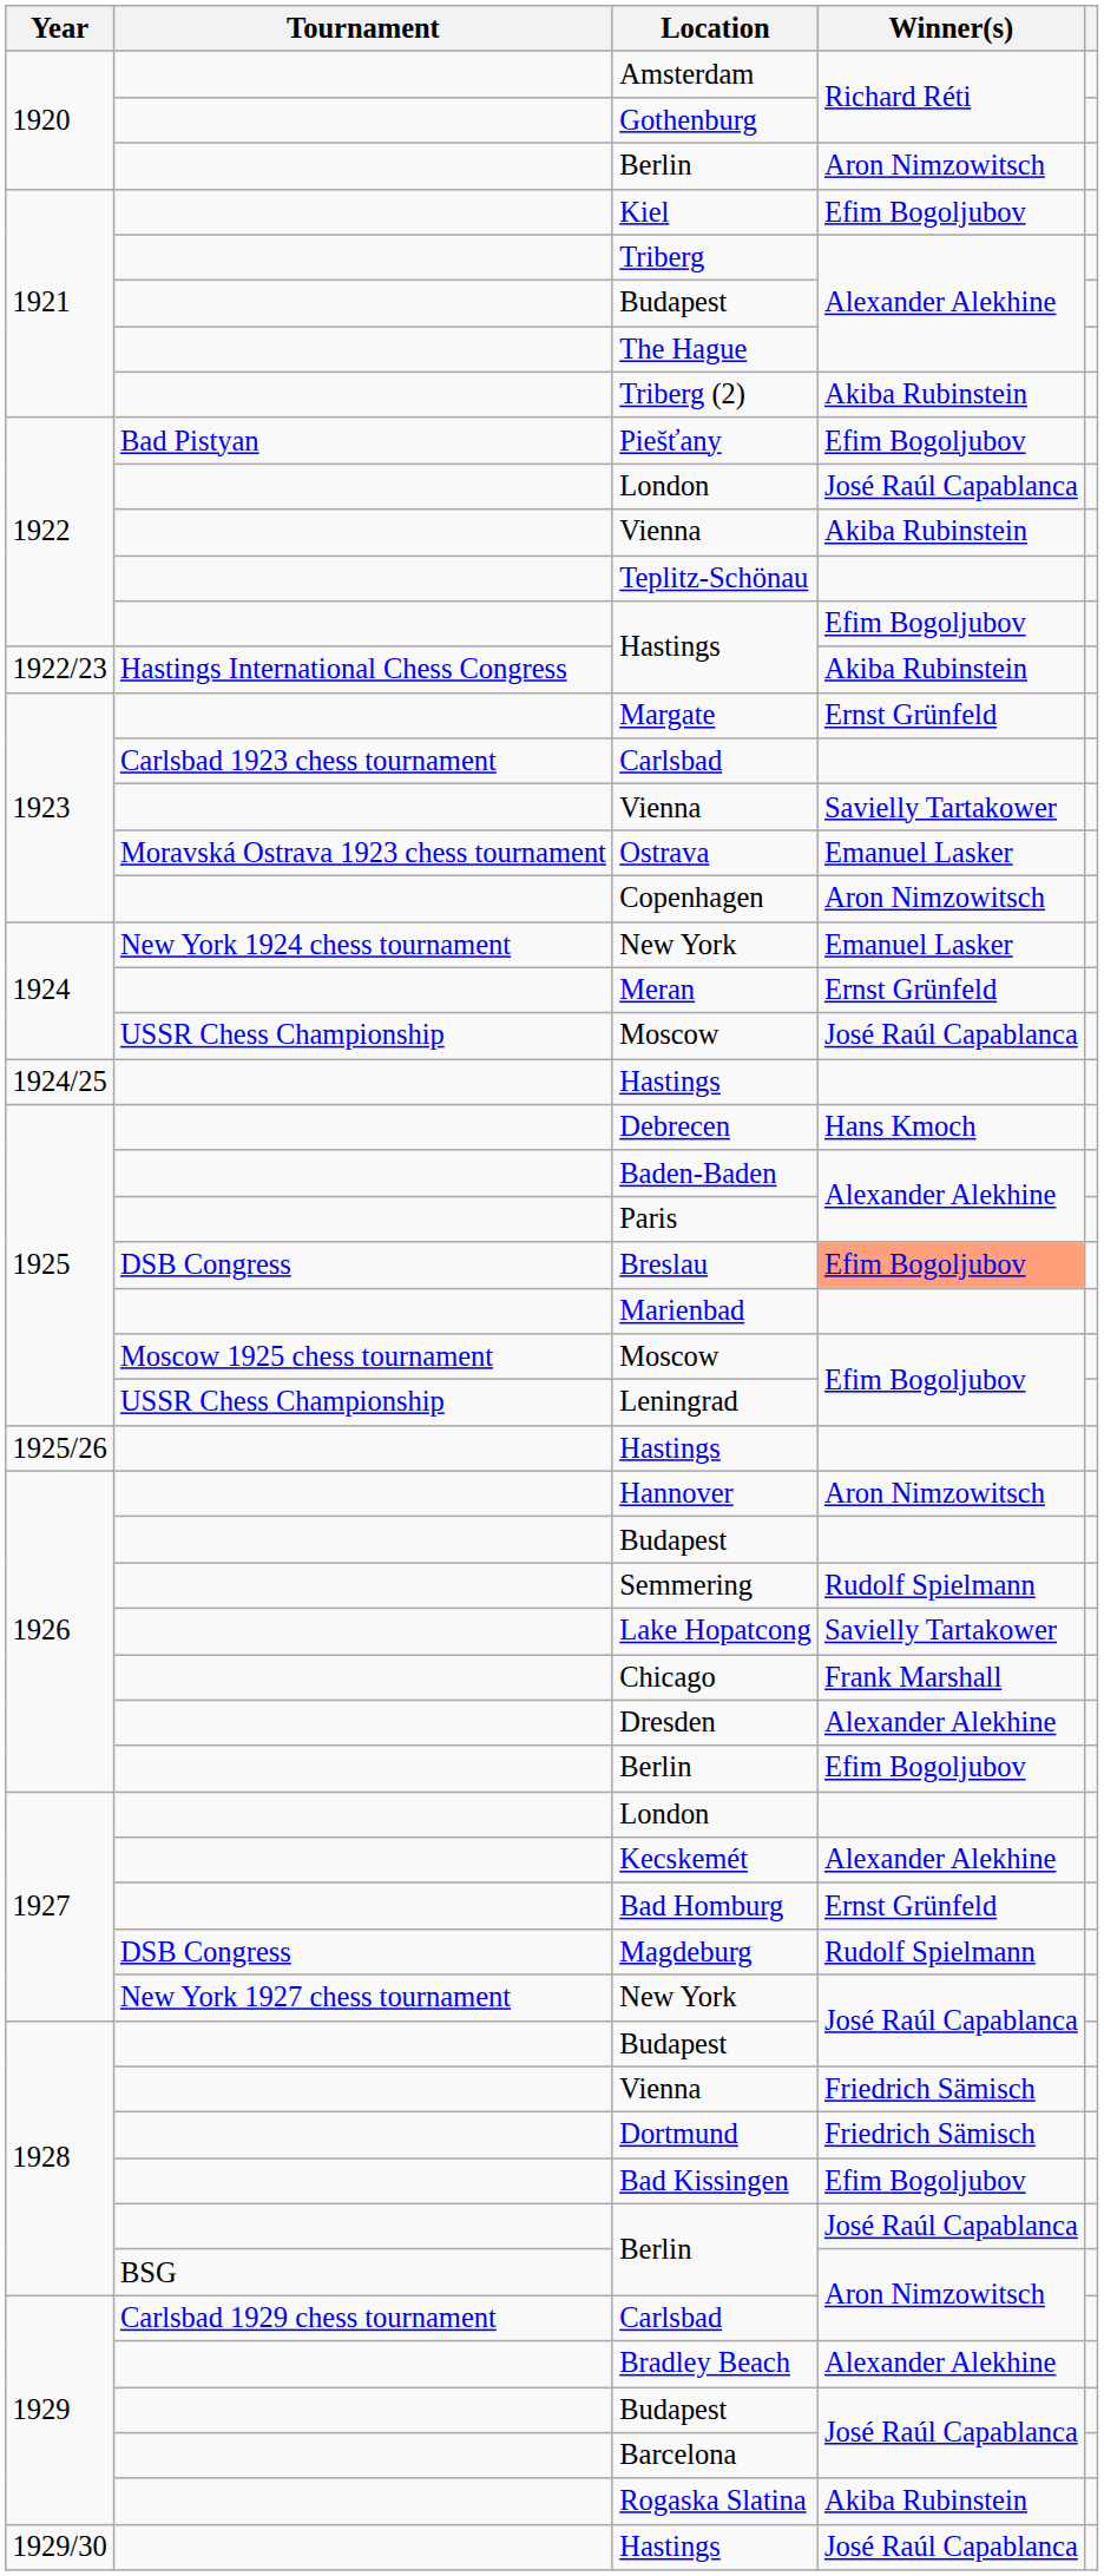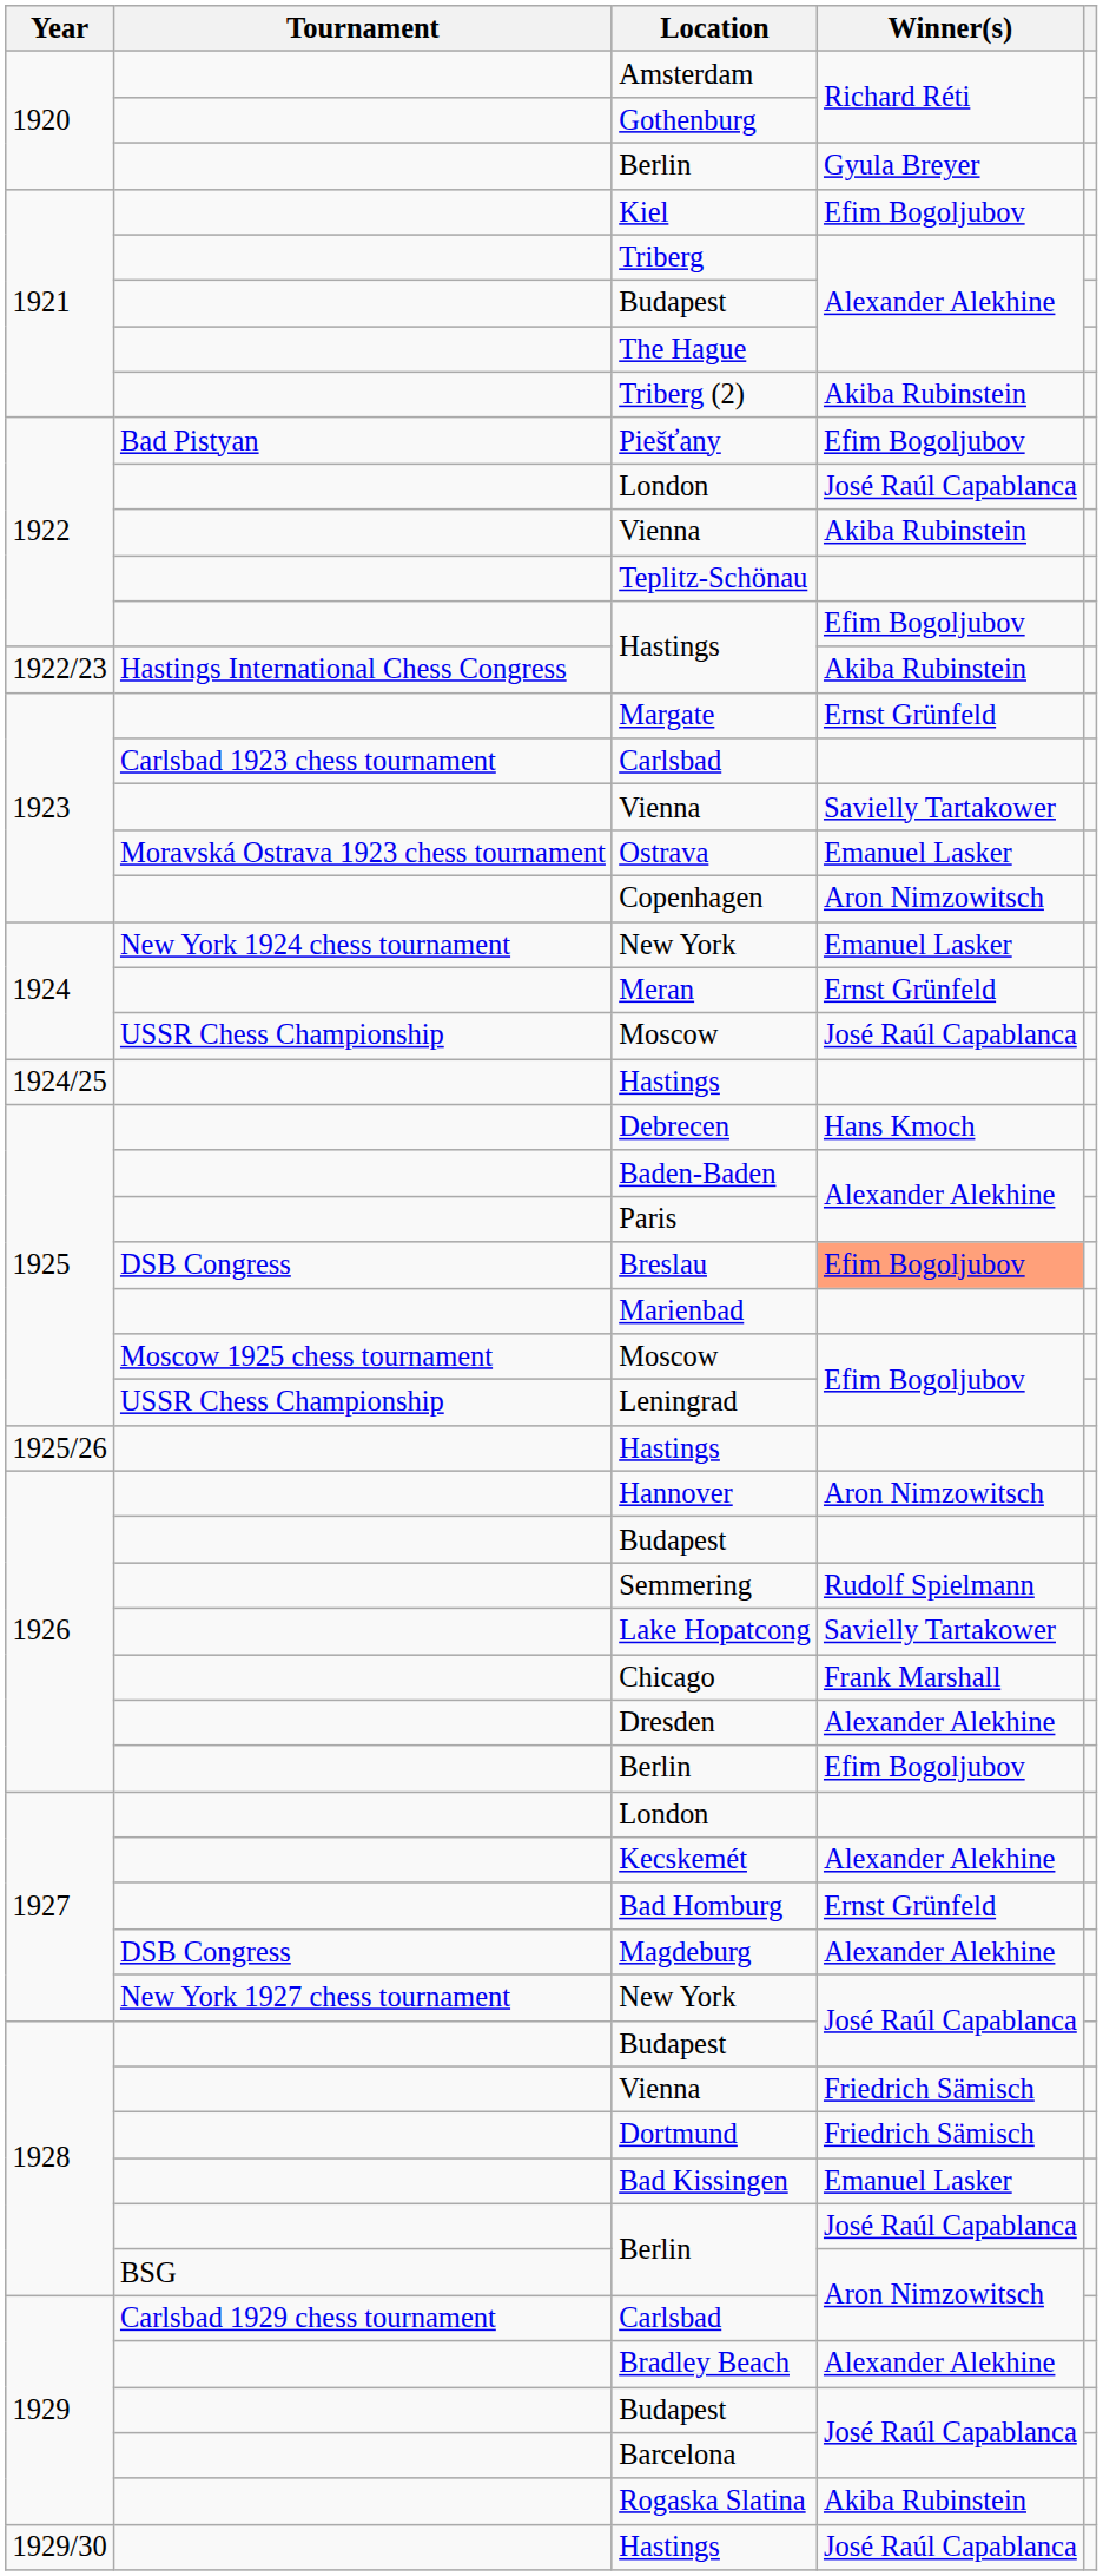 <table class="wikitable sortable">
 <tr>
 <th>Year</th>
 <th>Tournament</th>
 <th>Location</th>
 <th>Winner(s)</th>
 <th class="unsortable"></th>
 </tr>
 <tr>
 <td rowspan=3>1920</td>
 <td></td>
 <td>Amsterdam</td>
 <td rowspan=2><a href='#'>Richard Réti</a></td>
 <td></td>
 </tr>
 <tr>
 <td></td>
 <td><a href='#'>Gothenburg</a></td>
 <td></td>
 </tr>
 <tr>
 <td></td>
 <td>Berlin</td>
-<td><a href='#'>Aron Nimzowitsch</a></td>
+<td><a href='#'>Gyula Breyer</a></td>
 <td></td>
 </tr>
 <tr>
 <td rowspan=5>1921</td>
 <td></td>
 <td><a href='#'>Kiel</a></td>
 <td><a href='#'>Efim Bogoljubov</a></td>
 <td></td>
 </tr>
 <tr>
 <td></td>
 <td><a href='#'>Triberg</a></td>
 <td rowspan=3><a href='#'>Alexander Alekhine</a></td>
 <td></td>
 </tr>
 <tr>
 <td></td>
 <td>Budapest</td>
 <td></td>
 </tr>
 <tr>
 <td></td>
 <td><a href='#'>The Hague</a></td>
 <td></td>
 </tr>
 <tr>
 <td></td>
 <td><a href='#'>Triberg</a> (2)</td>
 <td><a href='#'>Akiba Rubinstein</a></td>
 <td></td>
 </tr>
 <tr>
 <td rowspan=5>1922</td>
 <td><a href='#'>Bad Pistyan</a></td>
 <td><a href='#'>Piešťany</a></td>
 <td><a href='#'>Efim Bogoljubov</a></td>
 <td></td>
 </tr>
 <tr>
 <td></td>
 <td>London</td>
 <td><a href='#'>José Raúl Capablanca</a></td>
 <td></td>
 </tr>
 <tr>
 <td></td>
 <td>Vienna</td>
 <td><a href='#'>Akiba Rubinstein</a></td>
 <td></td>
 </tr>
 <tr>
 <td></td>
 <td><a href='#'>Teplitz-Schönau</a></td>
 <td></td>
 <td></td>
 </tr>
 <tr>
 <td></td>
 <td rowspan=2>Hastings</td>
 <td><a href='#'>Efim Bogoljubov</a></td>
 <td></td>
 </tr>
 <tr>
 <td>1922/23</td>
 <td><a href='#'>Hastings International Chess Congress</a></td>
 <td><a href='#'>Akiba Rubinstein</a></td>
 <td></td>
 </tr>
 <tr>
 <td rowspan=5>1923</td>
 <td></td>
 <td><a href='#'>Margate</a></td>
 <td><a href='#'>Ernst Grünfeld</a></td>
 <td></td>
 </tr>
 <tr>
 <td><a href='#'>Carlsbad 1923 chess tournament</a></td>
 <td><a href='#'>Carlsbad</a></td>
 <td></td>
 <td></td>
 </tr>
 <tr>
 <td></td>
 <td>Vienna</td>
 <td><a href='#'>Savielly Tartakower</a></td>
 <td></td>
 </tr>
 <tr>
 <td><a href='#'>Moravská Ostrava 1923 chess tournament</a></td>
 <td><a href='#'>Ostrava</a></td>
 <td><a href='#'>Emanuel Lasker</a></td>
 <td></td>
 </tr>
 <tr>
 <td></td>
 <td>Copenhagen</td>
 <td><a href='#'>Aron Nimzowitsch</a></td>
 <td></td>
 </tr>
 <tr>
 <td rowspan=3>1924</td>
 <td><a href='#'>New York 1924 chess tournament</a></td>
 <td>New York</td>
 <td><a href='#'>Emanuel Lasker</a></td>
 <td></td>
 </tr>
 <tr>
 <td></td>
 <td><a href='#'>Meran</a></td>
 <td><a href='#'>Ernst Grünfeld</a></td>
 <td></td>
 </tr>
 <tr>
 <td><a href='#'>USSR Chess Championship</a></td>
 <td>Moscow</td>
 <td><a href='#'>José Raúl Capablanca</a></td>
 <td></td>
 </tr>
 <tr>
 <td>1924/25</td>
 <td></td>
 <td><a href='#'>Hastings</a></td>
 <td></td>
 <td></td>
 </tr>
 <tr>
 <td rowspan=7>1925</td>
 <td></td>
 <td><a href='#'>Debrecen</a></td>
 <td><a href='#'>Hans Kmoch</a></td>
 <td></td>
 </tr>
 <tr>
 <td></td>
 <td><a href='#'>Baden-Baden</a></td>
 <td rowspan=2><a href='#'>Alexander Alekhine</a></td>
 <td></td>
 </tr>
 <tr>
 <td></td>
 <td>Paris</td>
 <td></td>
 </tr>
 <tr>
 <td><a href='#'>DSB Congress</a></td>
 <td><a href='#'>Breslau</a></td>
 <td style="background: lightsalmon;"><a href='#'>Efim Bogoljubov</a></td>
 <td></td>
 </tr>
 <tr>
 <td></td>
 <td><a href='#'>Marienbad</a></td>
 <td></td>
 <td></td>
 </tr>
 <tr>
 <td><a href='#'>Moscow 1925 chess tournament</a></td>
 <td>Moscow</td>
 <td rowspan=2><a href='#'>Efim Bogoljubov</a></td>
 <td></td>
 </tr>
 <tr>
 <td><a href='#'>USSR Chess Championship</a></td>
 <td>Leningrad</td>
 <td></td>
 </tr>
 <tr>
 <td>1925/26</td>
 <td></td>
 <td><a href='#'>Hastings</a></td>
 <td></td>
 <td></td>
 </tr>
 <tr>
 <td rowspan=7>1926</td>
 <td></td>
 <td><a href='#'>Hannover</a></td>
 <td><a href='#'>Aron Nimzowitsch</a></td>
 <td></td>
 </tr>
 <tr>
 <td></td>
 <td>Budapest</td>
 <td></td>
 <td></td>
 </tr>
 <tr>
 <td></td>
 <td>Semmering</td>
 <td><a href='#'>Rudolf Spielmann</a></td>
 <td></td>
 </tr>
 <tr>
 <td></td>
 <td><a href='#'>Lake Hopatcong</a></td>
 <td><a href='#'>Savielly Tartakower</a></td>
 <td></td>
 </tr>
 <tr>
 <td></td>
 <td>Chicago</td>
 <td><a href='#'>Frank Marshall</a></td>
 <td></td>
 </tr>
 <tr>
 <td></td>
 <td>Dresden</td>
 <td><a href='#'>Alexander Alekhine</a></td>
 <td></td>
 </tr>
 <tr>
 <td></td>
 <td>Berlin</td>
 <td><a href='#'>Efim Bogoljubov</a></td>
 <td></td>
 </tr>
 <tr>
 <td rowspan=5>1927</td>
 <td></td>
 <td>London</td>
 <td></td>
 <td></td>
 </tr>
 <tr>
 <td></td>
 <td><a href='#'>Kecskemét</a></td>
 <td><a href='#'>Alexander Alekhine</a></td>
 <td></td>
 </tr>
 <tr>
 <td></td>
 <td><a href='#'>Bad Homburg</a></td>
 <td><a href='#'>Ernst Grünfeld</a></td>
 <td></td>
 </tr>
 <tr>
 <td><a href='#'>DSB Congress</a></td>
 <td><a href='#'>Magdeburg</a></td>
-<td><a href='#'>Rudolf Spielmann</a></td>
+<td><a href='#'>Alexander Alekhine</a></td>
 <td></td>
 </tr>
 <tr>
 <td><a href='#'>New York 1927 chess tournament</a></td>
 <td>New York</td>
 <td rowspan=2><a href='#'>José Raúl Capablanca</a></td>
 <td></td>
 </tr>
 <tr>
 <td rowspan=6>1928</td>
 <td></td>
 <td>Budapest</td>
 <td></td>
 </tr>
 <tr>
 <td></td>
 <td>Vienna</td>
 <td><a href='#'>Friedrich Sämisch</a></td>
 <td></td>
 </tr>
 <tr>
 <td></td>
 <td><a href='#'>Dortmund</a></td>
 <td><a href='#'>Friedrich Sämisch</a></td>
 <td></td>
 </tr>
 <tr>
 <td></td>
 <td><a href='#'>Bad Kissingen</a></td>
-<td><a href='#'>Efim Bogoljubov</a></td>
+<td><a href='#'>Emanuel Lasker</a></td>
 <td></td>
 </tr>
 <tr>
 <td></td>
 <td rowspan=2>Berlin</td>
 <td><a href='#'>José Raúl Capablanca</a></td>
 <td></td>
 </tr>
 <tr>
 <td>BSG</td>
 <td rowspan=2><a href='#'>Aron Nimzowitsch</a></td>
 <td></td>
 </tr>
 <tr>
 <td rowspan=5>1929</td>
 <td><a href='#'>Carlsbad 1929 chess tournament</a></td>
 <td><a href='#'>Carlsbad</a></td>
 <td></td>
 </tr>
 <tr>
 <td></td>
 <td><a href='#'>Bradley Beach</a></td>
 <td><a href='#'>Alexander Alekhine</a></td>
 <td></td>
 </tr>
 <tr>
 <td></td>
 <td>Budapest</td>
 <td rowspan=2><a href='#'>José Raúl Capablanca</a></td>
 <td></td>
 </tr>
 <tr>
 <td></td>
 <td>Barcelona</td>
 <td></td>
 </tr>
 <tr>
 <td></td>
 <td><a href='#'>Rogaska Slatina</a></td>
 <td><a href='#'>Akiba Rubinstein</a></td>
 <td></td>
 </tr>
 <tr>
 <td>1929/30</td>
 <td></td>
 <td><a href='#'>Hastings</a></td>
 <td><a href='#'>José Raúl Capablanca</a></td>
 <td></td>
 </tr>
 </table>
